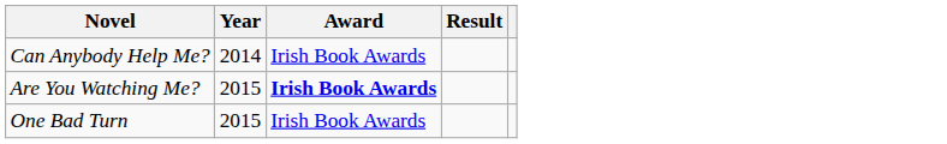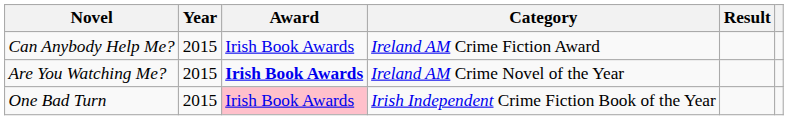 <table class= wikitable sortable>
 <tr>
 <th>Novel</th>
 <th>Year</th>
 <th>Award</th>
+<th>Category</th>
 <th>Result</th>
 <th class="unsortable"></th>
 </tr>
 <tr>
 <td><em>Can Anybody Help Me?</em></td>
-<td>2014</td>
+<td>2015</td>
 <td><a href='#'>Irish Book Awards</a></td>
+<td><em><a href='#'>Ireland AM</a></em> Crime Fiction Award</td>
 <td></td>
 <td></td>
 </tr>
 <tr>
 <td><em>Are You Watching Me?</em></td>
 <td>2015</td>
 <td><strong><a href='#'>Irish Book Awards</a></strong></td>
+<td><em><a href='#'>Ireland AM</a></em> Crime Novel of the Year</td>
 <td></td>
 <td></td>
 </tr>
 <tr>
 <td><em>One Bad Turn</em></td>
 <td>2015</td>
-<td><a href='#'>Irish Book Awards</a></td>
+<td style="background: pink;"><a href='#'>Irish Book Awards</a></td>
+<td><em><a href='#'>Irish Independent</a></em> Crime Fiction Book of the Year</td>
 <td></td>
 <td></td>
 </tr>
 </table>
